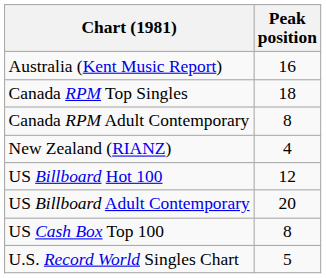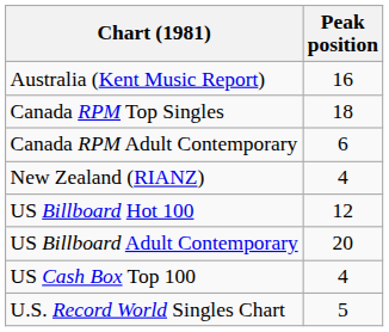 <table class="wikitable sortable">
 <tr>
 <th>Chart (1981)</th>
 <th>Peak<br>position</th>
 </tr>
 <tr>
 <td>Australia (<a href='#'>Kent Music Report</a>)</td>
 <td style="text-align:center;">16</td>
 </tr>
 <tr>
 <td>Canada <em><a href='#'>RPM</a></em> Top Singles</td>
 <td style="text-align:center;">18</td>
 </tr>
 <tr>
 <td>Canada <em>RPM</em> Adult Contemporary</td>
-<td style="text-align:center;">8</td>
+<td style="text-align:center;">6</td>
 </tr>
 <tr>
 <td>New Zealand (<a href='#'>RIANZ</a>)</td>
 <td style="text-align:center;">4</td>
 </tr>
 <tr>
 <td>US <em><a href='#'>Billboard</a></em> <a href='#'>Hot 100</a></td>
 <td style="text-align:center;">12</td>
 </tr>
 <tr>
 <td>US <em>Billboard</em> <a href='#'>Adult Contemporary</a></td>
 <td style="text-align:center;">20</td>
 </tr>
 <tr>
 <td>US <a href='#'><em>Cash Box</em></a> Top 100</td>
-<td align="center">8</td>
+<td align="center">4</td>
 </tr>
 <tr>
 <td>U.S. <em><a href='#'>Record World</a></em> Singles Chart</td>
 <td align="center">5</td>
 </tr>
 </table>
